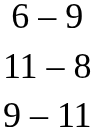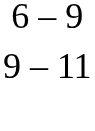 <table style="text-align:center">
 <tr>
 <th width=200></th>
 <th width=100></th>
 <th width=200></th>
 </tr>
 <tr>
 <td align=right></td>
 <td>6 – 9</td>
 <td align=left><strong></strong></td>
 </tr>
 <tr>
-<td align=right><strong></strong></td>
-<td>11 – 8</td>
-<td align=left></td>
-</tr>
-<tr>
 <td align=right></td>
 <td>9 – 11</td>
 <td align=left><strong></strong></td>
 </tr>
 </table>
